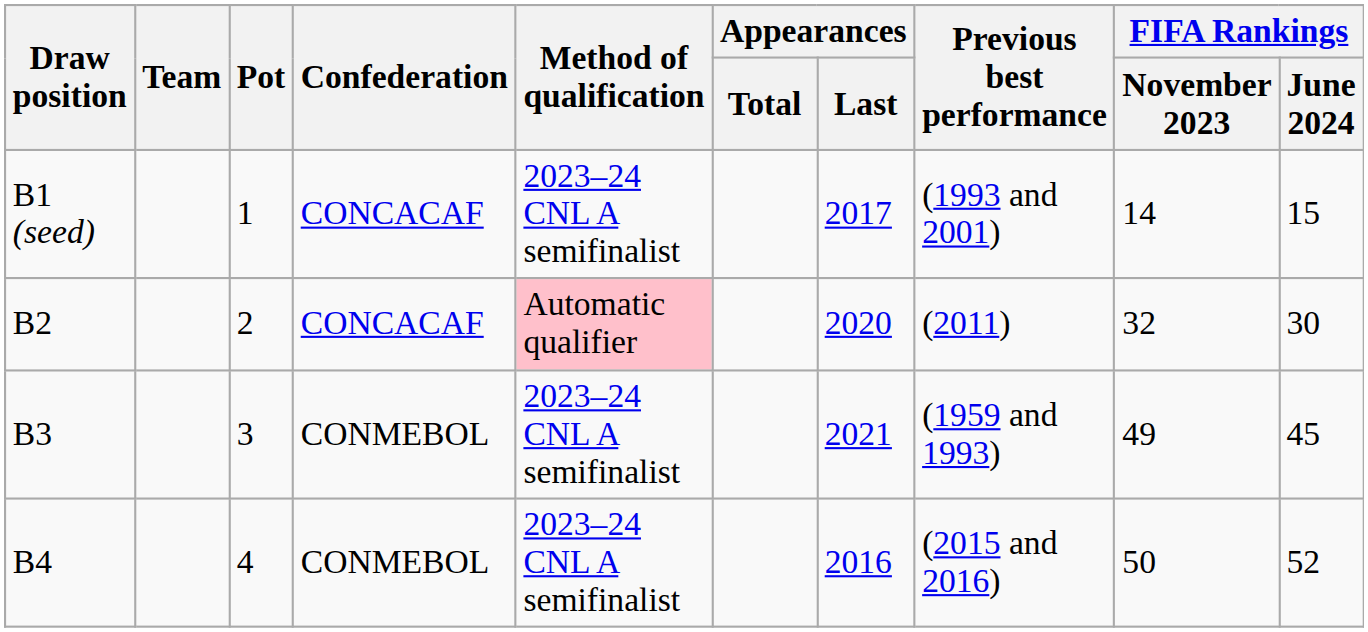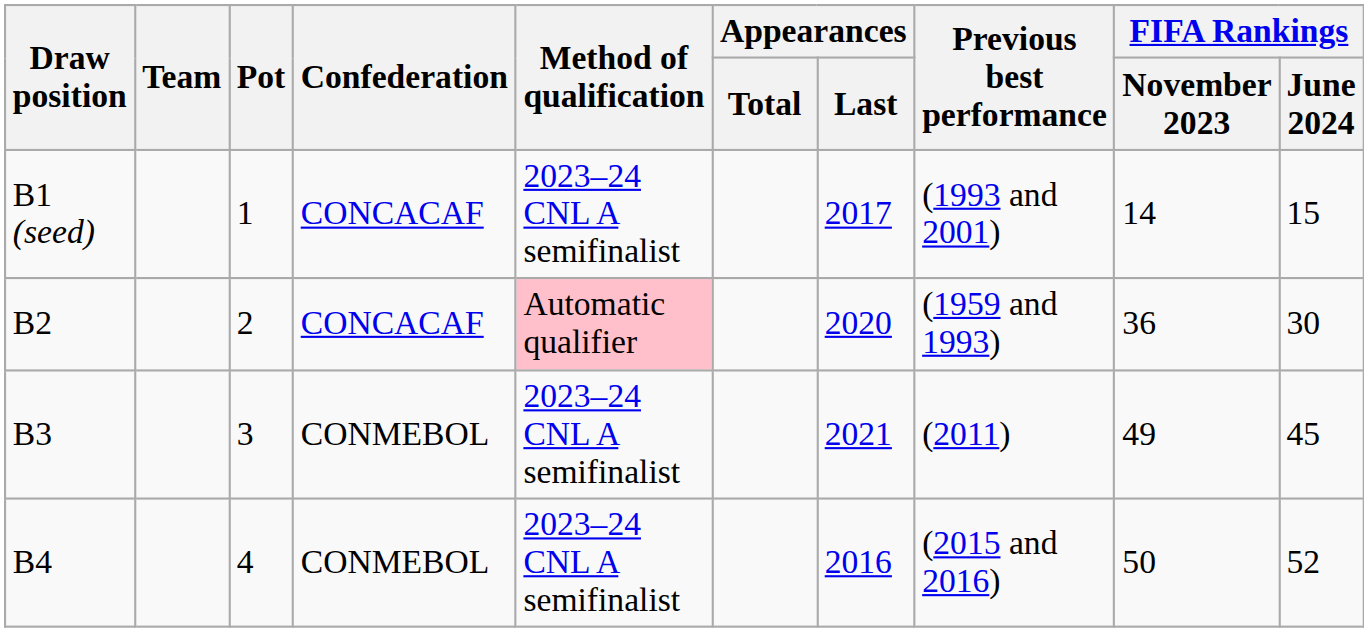 <table class="wikitable sortable">
 <tr>
 <th rowspan=2>Draw position</th>
 <th rowspan=2>Team</th>
 <th rowspan=2>Pot</th>
 <th rowspan=2>Confederation</th>
 <th rowspan=2>Method of<br>qualification</th>
 <th colspan=2>Appearances</th>
 <th rowspan=2>Previous best<br>performance</th>
 <th colspan=2><a href='#'>FIFA Rankings</a></th>
 </tr>
 <tr>
 <th>Total</th>
 <th>Last</th>
 <th>November 2023</th>
 <th>June 2024</th>
 </tr>
 <tr>
 <td>B1 <em>(seed)</em></td>
 <td style=white-space:nowrap></td>
 <td>1</td>
 <td><a href='#'>CONCACAF</a></td>
 <td><a href='#'>2023–24 CNL A</a> semifinalist</td>
 <td></td>
 <td><a href='#'>2017</a></td>
 <td> (<a href='#'>1993</a> and <a href='#'>2001</a>)</td>
 <td>14</td>
 <td>15</td>
 </tr>
 <tr>
 <td>B2</td>
 <td style=white-space:nowrap></td>
 <td>2</td>
 <td><a href='#'>CONCACAF</a></td>
 <td style="background: pink;">Automatic qualifier</td>
 <td></td>
 <td><a href='#'>2020</a></td>
-<td> (<a href='#'>2011</a>)</td>
-<td>32</td>
+<td> (<a href='#'>1959</a> and <a href='#'>1993</a>)</td>
+<td>36</td>
 <td>30</td>
 </tr>
 <tr>
 <td>B3</td>
 <td style=white-space:nowrap></td>
 <td>3</td>
 <td>CONMEBOL</td>
 <td><a href='#'>2023–24 CNL A</a> semifinalist</td>
 <td></td>
 <td><a href='#'>2021</a></td>
-<td> (<a href='#'>1959</a> and <a href='#'>1993</a>)</td>
+<td> (<a href='#'>2011</a>)</td>
 <td>49</td>
 <td>45</td>
 </tr>
 <tr>
 <td>B4</td>
 <td style=white-space:nowrap></td>
 <td>4</td>
 <td>CONMEBOL</td>
 <td><a href='#'>2023–24 CNL A</a> semifinalist</td>
 <td></td>
 <td><a href='#'>2016</a></td>
 <td> (<a href='#'>2015</a> and <a href='#'>2016</a>)</td>
 <td>50</td>
 <td>52</td>
 </tr>
 </table>
